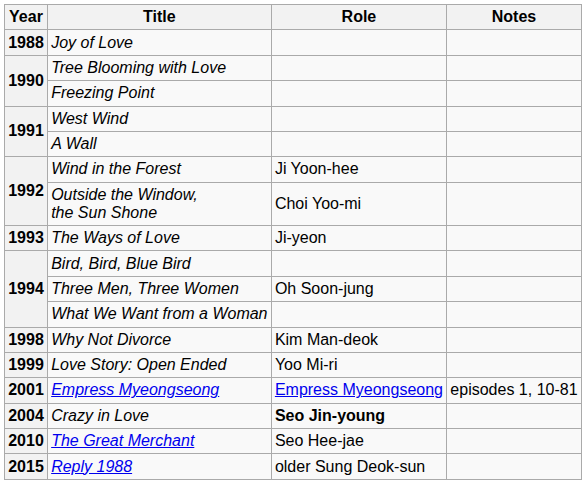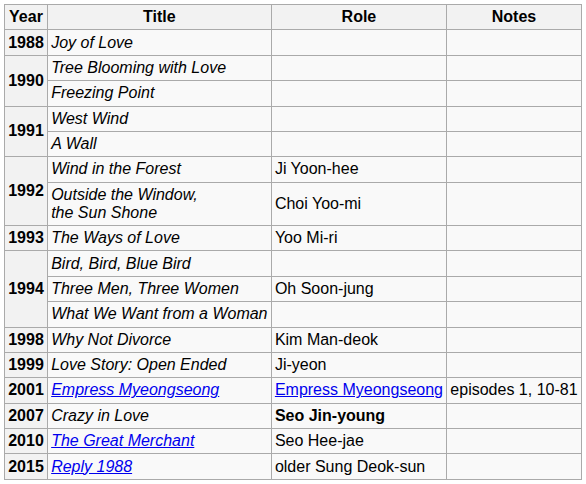 <table class="wikitable plainrowheaders sortable">
 <tr>
 <th scope="col">Year</th>
 <th scope="col">Title</th>
 <th scope="col">Role</th>
 <th scope="col" class="unsortable">Notes</th>
 </tr>
 <tr>
 <th scope="row">1988</th>
 <td><em>Joy of Love</em></td>
 <td></td>
 <td style="text-align:center"></td>
 </tr>
 <tr>
 <th scope="row" rowspan="2">1990</th>
 <td><em>Tree Blooming with Love</em></td>
 <td></td>
 <td style="text-align:center"></td>
 </tr>
 <tr>
 <td><em>Freezing Point</em></td>
 <td></td>
 <td style="text-align:center"></td>
 </tr>
 <tr>
 <th scope="row" rowspan="2">1991</th>
 <td><em>West Wind</em></td>
 <td></td>
 <td style="text-align:center"></td>
 </tr>
 <tr>
 <td><em>A Wall</em></td>
 <td></td>
 <td style="text-align:center"></td>
 </tr>
 <tr>
 <th scope="row" rowspan="2">1992</th>
 <td><em>Wind in the Forest</em></td>
 <td>Ji Yoon-hee</td>
 <td style="text-align:center"></td>
 </tr>
 <tr>
 <td><em>Outside the Window, <br> the Sun Shone</em></td>
 <td>Choi Yoo-mi</td>
 <td style="text-align:center"></td>
 </tr>
 <tr>
 <th scope="row">1993</th>
 <td><em>The Ways of Love</em></td>
-<td>Ji-yeon</td>
+<td>Yoo Mi-ri</td>
 <td style="text-align:center"></td>
 </tr>
 <tr>
 <th scope="row" rowspan="3">1994</th>
 <td><em>Bird, Bird, Blue Bird</em></td>
 <td></td>
 <td style="text-align:center"></td>
 </tr>
 <tr>
 <td><em>Three Men, Three Women</em></td>
 <td>Oh Soon-jung</td>
 <td style="text-align:center"></td>
 </tr>
 <tr>
 <td><em>What We Want from a Woman</em></td>
 <td></td>
 <td style="text-align:center"></td>
 </tr>
 <tr>
 <th scope="row">1998</th>
 <td><em>Why Not Divorce</em></td>
 <td>Kim Man-deok</td>
 <td style="text-align:center"></td>
 </tr>
 <tr>
 <th scope="row">1999</th>
 <td><em>Love Story: Open Ended</em></td>
-<td>Yoo Mi-ri</td>
+<td>Ji-yeon</td>
 <td style="text-align:center"></td>
 </tr>
 <tr>
 <th scope="row">2001</th>
 <td><em><a href='#'>Empress Myeongseong</a></em></td>
 <td><a href='#'>Empress Myeongseong</a></td>
 <td>episodes 1, 10-81</td>
 </tr>
 <tr>
-<th scope="row">2004</th>
+<th scope="row">2007</th>
 <td><em>Crazy in Love</em></td>
 <td><strong>Seo Jin-young</strong></td>
 <td style="text-align:center"></td>
 </tr>
 <tr>
 <th scope="row">2010</th>
 <td><em><a href='#'>The Great Merchant</a></em></td>
 <td>Seo Hee-jae</td>
 <td style="text-align:center"></td>
 </tr>
 <tr>
 <th scope="row">2015</th>
 <td><em><a href='#'>Reply 1988</a></em></td>
 <td>older Sung Deok-sun</td>
 <td style="text-align:center"></td>
 </tr>
 </table>
